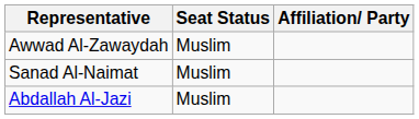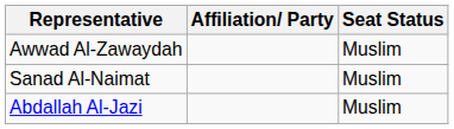 <table class="wikitable">
 <tr>
 <th>Representative</th>
+<th>Affiliation/ Party</th>
 <th>Seat Status</th>
-<th>Affiliation/ Party</th>
 </tr>
 <tr>
 <td>Awwad Al-Zawaydah</td>
+<td></td>
 <td>Muslim</td>
-<td></td>
 </tr>
 <tr>
 <td>Sanad Al-Naimat</td>
+<td></td>
 <td>Muslim</td>
-<td></td>
 </tr>
 <tr>
 <td><a href='#'>Abdallah Al-Jazi</a></td>
+<td></td>
 <td>Muslim</td>
-<td></td>
 </tr>
 </table>
